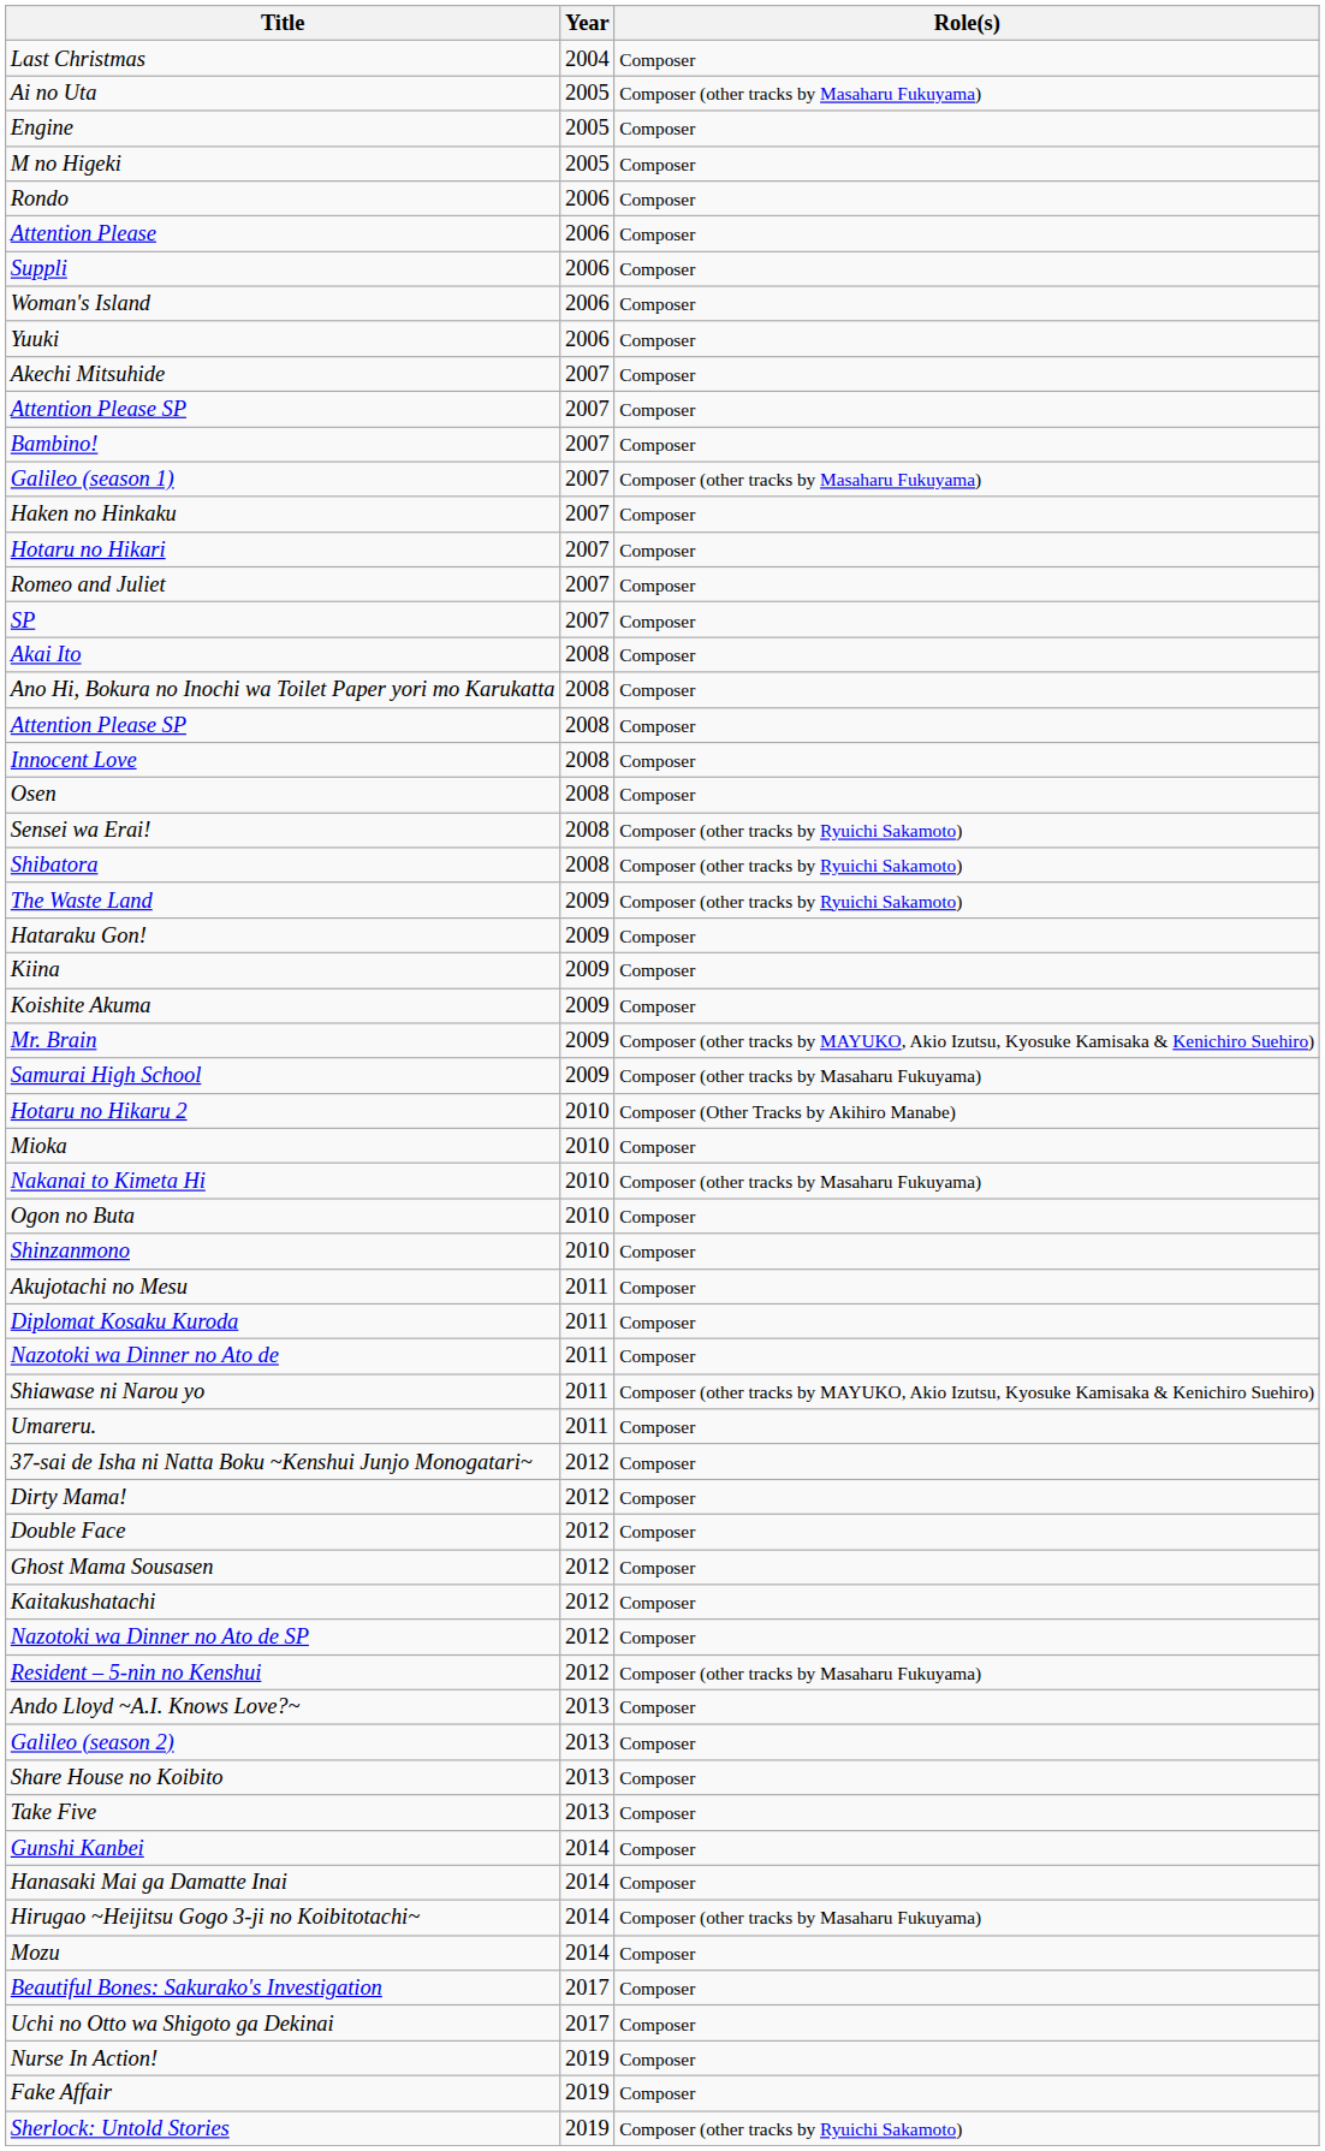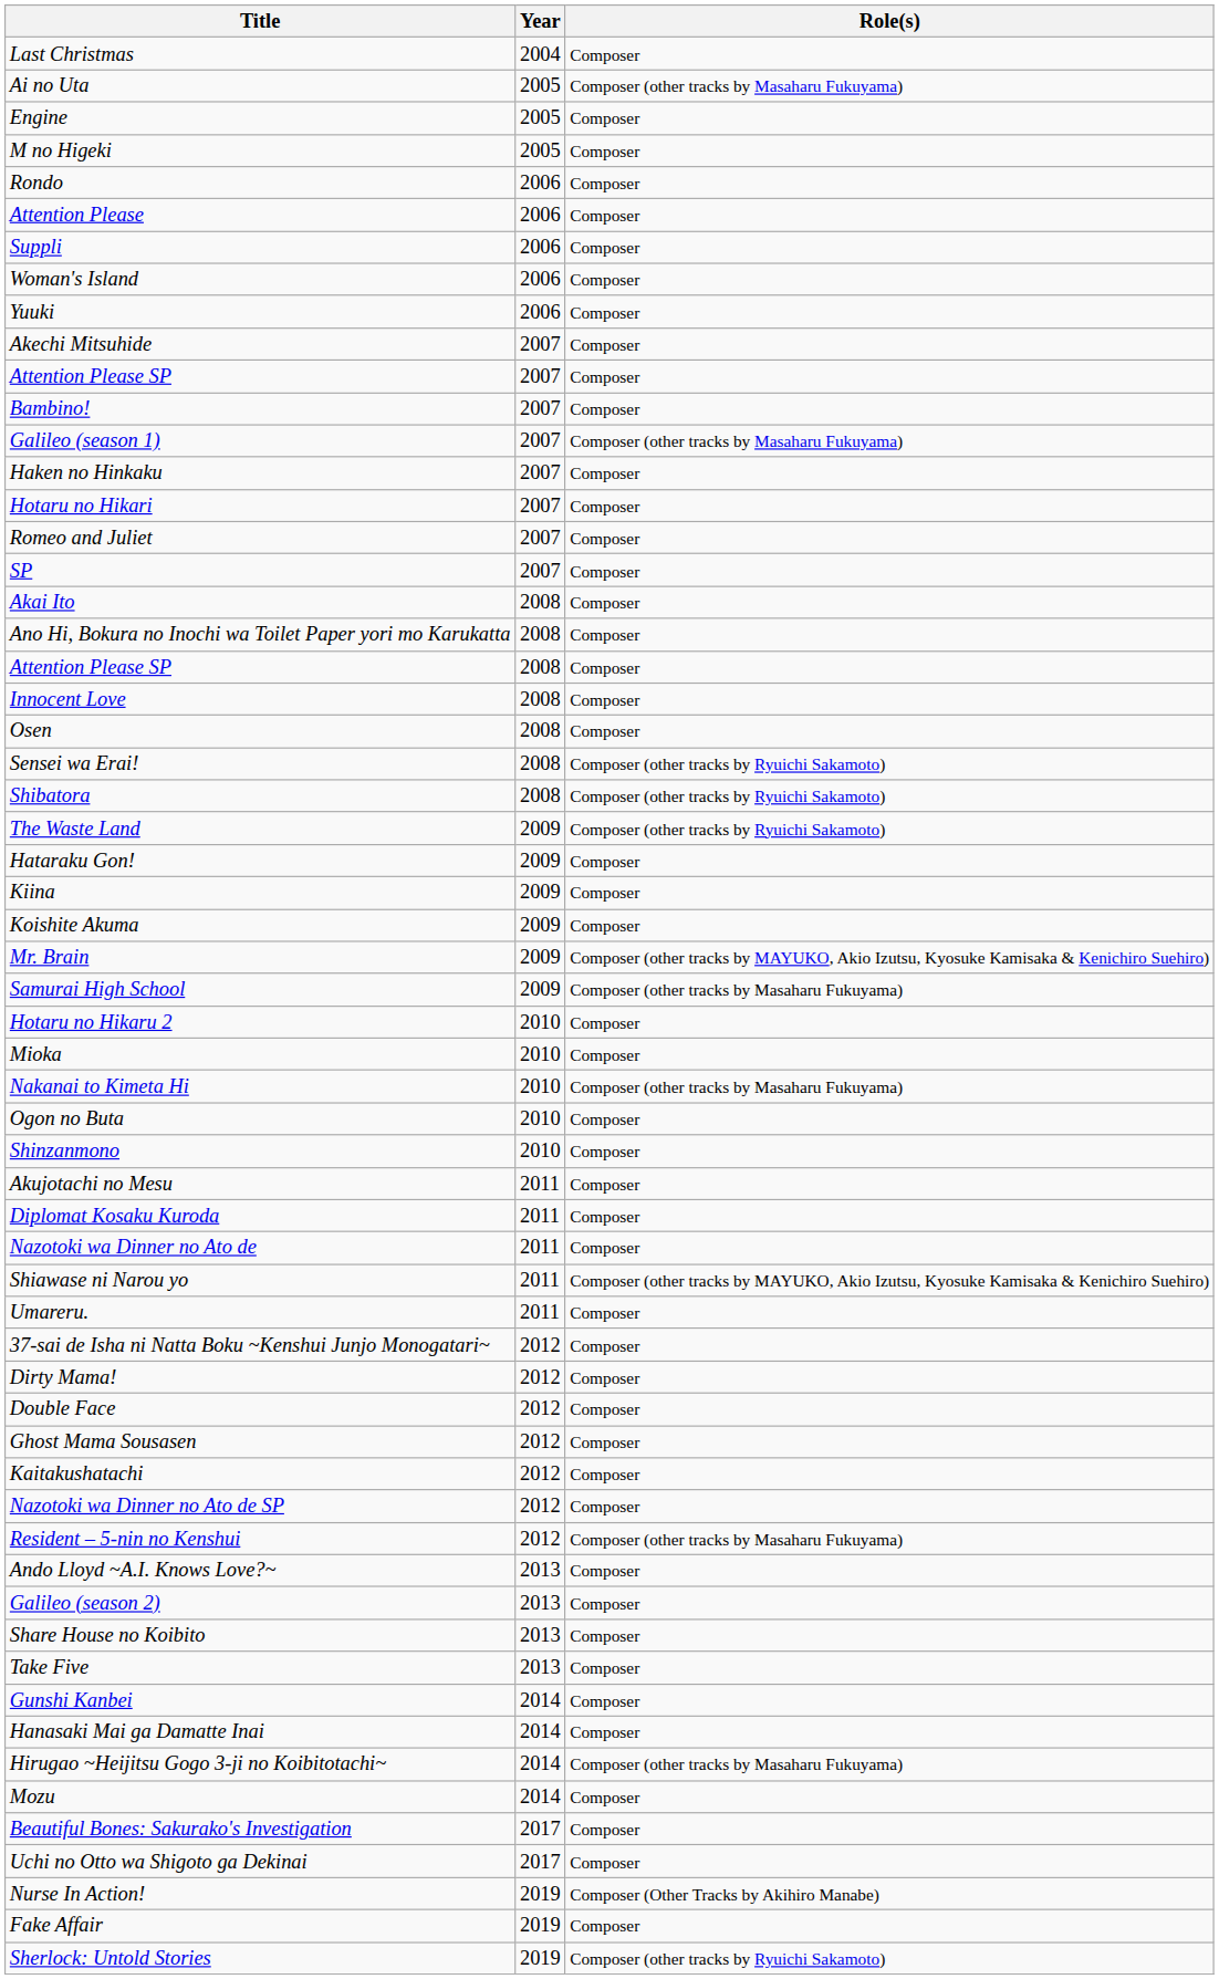 <table class="wikitable">
 <tr>
 <th>Title</th>
 <th>Year</th>
 <th>Role(s)</th>
 </tr>
 <tr>
 <td><em>Last Christmas</em></td>
 <td>2004</td>
 <td><small>Composer</small></td>
 </tr>
 <tr>
 <td><em>Ai no Uta</em></td>
 <td>2005</td>
 <td><small>Composer (other tracks by <a href='#'>Masaharu Fukuyama</a>)</small></td>
 </tr>
 <tr>
 <td><em>Engine</em></td>
 <td>2005</td>
 <td><small>Composer</small></td>
 </tr>
 <tr>
 <td><em>M no Higeki</em></td>
 <td>2005</td>
 <td><small>Composer</small></td>
 </tr>
 <tr>
 <td><em>Rondo</em></td>
 <td>2006</td>
 <td><small>Composer</small></td>
 </tr>
 <tr>
 <td><em><a href='#'>Attention Please</a></em></td>
 <td>2006</td>
 <td><small>Composer</small></td>
 </tr>
 <tr>
 <td><em><a href='#'>Suppli</a></em></td>
 <td>2006</td>
 <td><small>Composer</small></td>
 </tr>
 <tr>
 <td><em>Woman's Island</em></td>
 <td>2006</td>
 <td><small>Composer</small></td>
 </tr>
 <tr>
 <td><em>Yuuki</em></td>
 <td>2006</td>
 <td><small>Composer</small></td>
 </tr>
 <tr>
 <td><em>Akechi Mitsuhide</em></td>
 <td>2007</td>
 <td><small>Composer</small></td>
 </tr>
 <tr>
 <td><em><a href='#'>Attention Please SP</a></em></td>
 <td>2007</td>
 <td><small>Composer</small></td>
 </tr>
 <tr>
 <td><em><a href='#'>Bambino!</a></em></td>
 <td>2007</td>
 <td><small>Composer</small></td>
 </tr>
 <tr>
 <td><em><a href='#'>Galileo (season 1)</a></em></td>
 <td>2007</td>
 <td><small>Composer (other tracks by <a href='#'>Masaharu Fukuyama</a>)</small></td>
 </tr>
 <tr>
 <td><em>Haken no Hinkaku</em></td>
 <td>2007</td>
 <td><small>Composer</small></td>
 </tr>
 <tr>
 <td><em><a href='#'>Hotaru no Hikari</a></em></td>
 <td>2007</td>
 <td><small>Composer</small></td>
 </tr>
 <tr>
 <td><em>Romeo and Juliet</em></td>
 <td>2007</td>
 <td><small>Composer</small></td>
 </tr>
 <tr>
 <td><em><a href='#'>SP</a></em></td>
 <td>2007</td>
 <td><small>Composer</small></td>
 </tr>
 <tr>
 <td><em><a href='#'>Akai Ito</a></em></td>
 <td>2008</td>
 <td><small>Composer</small></td>
 </tr>
 <tr>
 <td><em>Ano Hi, Bokura no Inochi wa Toilet Paper yori mo Karukatta</em></td>
 <td>2008</td>
 <td><small>Composer</small></td>
 </tr>
 <tr>
 <td><em><a href='#'>Attention Please SP</a></em></td>
 <td>2008</td>
 <td><small>Composer</small></td>
 </tr>
 <tr>
 <td><em><a href='#'>Innocent Love</a></em></td>
 <td>2008</td>
 <td><small>Composer</small></td>
 </tr>
 <tr>
 <td><em>Osen</em></td>
 <td>2008</td>
 <td><small>Composer</small></td>
 </tr>
 <tr>
 <td><em>Sensei wa Erai!</em></td>
 <td>2008</td>
 <td><small>Composer (other tracks by <a href='#'>Ryuichi Sakamoto</a>)</small></td>
 </tr>
 <tr>
 <td><em><a href='#'>Shibatora</a></em></td>
 <td>2008</td>
 <td><small>Composer (other tracks by <a href='#'>Ryuichi Sakamoto</a>)</small></td>
 </tr>
 <tr>
 <td><em><a href='#'>The Waste Land</a></em></td>
 <td>2009</td>
 <td><small>Composer (other tracks by <a href='#'>Ryuichi Sakamoto</a>)</small></td>
 </tr>
 <tr>
 <td><em>Hataraku Gon!</em></td>
 <td>2009</td>
 <td><small>Composer</small></td>
 </tr>
 <tr>
 <td><em>Kiina</em></td>
 <td>2009</td>
 <td><small>Composer</small></td>
 </tr>
 <tr>
 <td><em>Koishite Akuma</em></td>
 <td>2009</td>
 <td><small>Composer</small></td>
 </tr>
 <tr>
 <td><em><a href='#'>Mr. Brain</a></em></td>
 <td>2009</td>
 <td><small>Composer (other tracks by <a href='#'>MAYUKO</a>, Akio Izutsu, Kyosuke Kamisaka & <a href='#'>Kenichiro Suehiro</a>)</small></td>
 </tr>
 <tr>
 <td><em><a href='#'>Samurai High School</a></em></td>
 <td>2009</td>
 <td><small>Composer (other tracks by Masaharu Fukuyama)</small></td>
 </tr>
 <tr>
 <td><em><a href='#'>Hotaru no Hikaru 2</a></em></td>
 <td>2010</td>
-<td><small>Composer (Other Tracks by Akihiro Manabe)</small></td>
+<td><small>Composer</small></td>
 </tr>
 <tr>
 <td><em>Mioka</em></td>
 <td>2010</td>
 <td><small>Composer</small></td>
 </tr>
 <tr>
 <td><em><a href='#'>Nakanai to Kimeta Hi</a></em></td>
 <td>2010</td>
 <td><small>Composer (other tracks by Masaharu Fukuyama)</small></td>
 </tr>
 <tr>
 <td><em>Ogon no Buta</em></td>
 <td>2010</td>
 <td><small>Composer</small></td>
 </tr>
 <tr>
 <td><em><a href='#'>Shinzanmono</a></em></td>
 <td>2010</td>
 <td><small>Composer</small></td>
 </tr>
 <tr>
 <td><em>Akujotachi no Mesu</em></td>
 <td>2011</td>
 <td><small>Composer</small></td>
 </tr>
 <tr>
 <td><em><a href='#'>Diplomat Kosaku Kuroda</a></em></td>
 <td>2011</td>
 <td><small>Composer</small></td>
 </tr>
 <tr>
 <td><em><a href='#'>Nazotoki wa Dinner no Ato de</a></em></td>
 <td>2011</td>
 <td><small>Composer</small></td>
 </tr>
 <tr>
 <td><em>Shiawase ni Narou yo</em></td>
 <td>2011</td>
 <td><small>Composer (other tracks by MAYUKO, Akio Izutsu, Kyosuke Kamisaka & Kenichiro Suehiro)</small></td>
 </tr>
 <tr>
 <td><em>Umareru.</em></td>
 <td>2011</td>
 <td><small>Composer</small></td>
 </tr>
 <tr>
 <td><em>37-sai de Isha ni Natta Boku ~Kenshui Junjo Monogatari~</em></td>
 <td>2012</td>
 <td><small>Composer</small></td>
 </tr>
 <tr>
 <td><em>Dirty Mama!</em></td>
 <td>2012</td>
 <td><small>Composer</small></td>
 </tr>
 <tr>
 <td><em>Double Face</em></td>
 <td>2012</td>
 <td><small>Composer</small></td>
 </tr>
 <tr>
 <td><em>Ghost Mama Sousasen</em></td>
 <td>2012</td>
 <td><small>Composer</small></td>
 </tr>
 <tr>
 <td><em>Kaitakushatachi</em></td>
 <td>2012</td>
 <td><small>Composer</small></td>
 </tr>
 <tr>
 <td><em><a href='#'>Nazotoki wa Dinner no Ato de SP</a></em></td>
 <td>2012</td>
 <td><small>Composer</small></td>
 </tr>
 <tr>
 <td><em><a href='#'>Resident – 5-nin no Kenshui</a></em></td>
 <td>2012</td>
 <td><small>Composer (other tracks by Masaharu Fukuyama)</small></td>
 </tr>
 <tr>
 <td><em>Ando Lloyd ~A.I. Knows Love?~</em></td>
 <td>2013</td>
 <td><small>Composer</small></td>
 </tr>
 <tr>
 <td><em><a href='#'>Galileo (season 2)</a></em></td>
 <td>2013</td>
 <td><small>Composer</small></td>
 </tr>
 <tr>
 <td><em>Share House no Koibito</em></td>
 <td>2013</td>
 <td><small>Composer</small></td>
 </tr>
 <tr>
 <td><em>Take Five</em></td>
 <td>2013</td>
 <td><small>Composer</small></td>
 </tr>
 <tr>
 <td><em><a href='#'>Gunshi Kanbei</a></em></td>
 <td>2014</td>
 <td><small>Composer</small></td>
 </tr>
 <tr>
 <td><em>Hanasaki Mai ga Damatte Inai</em></td>
 <td>2014</td>
 <td><small>Composer</small></td>
 </tr>
 <tr>
 <td><em>Hirugao ~Heijitsu Gogo 3-ji no Koibitotachi~</em></td>
 <td>2014</td>
 <td><small>Composer (other tracks by Masaharu Fukuyama)</small></td>
 </tr>
 <tr>
 <td><em>Mozu</em></td>
 <td>2014</td>
 <td><small>Composer</small></td>
 </tr>
 <tr>
 <td><em><a href='#'>Beautiful Bones: Sakurako's Investigation</a></em></td>
 <td>2017</td>
 <td><small>Composer</small></td>
 </tr>
 <tr>
 <td><em>Uchi no Otto wa Shigoto ga Dekinai</em></td>
 <td>2017</td>
 <td><small>Composer</small></td>
 </tr>
 <tr>
 <td><em>Nurse In Action!</em></td>
 <td>2019</td>
-<td><small>Composer</small></td>
+<td><small>Composer (Other Tracks by Akihiro Manabe)</small></td>
 </tr>
 <tr>
 <td><em>Fake Affair</em></td>
 <td>2019</td>
 <td><small>Composer</small></td>
 </tr>
 <tr>
 <td><em><a href='#'>Sherlock: Untold Stories</a></em></td>
 <td>2019</td>
 <td><small>Composer (other tracks by <a href='#'>Ryuichi Sakamoto</a>)</small></td>
 </tr>
 <tr>
 </tr>
 </table>
